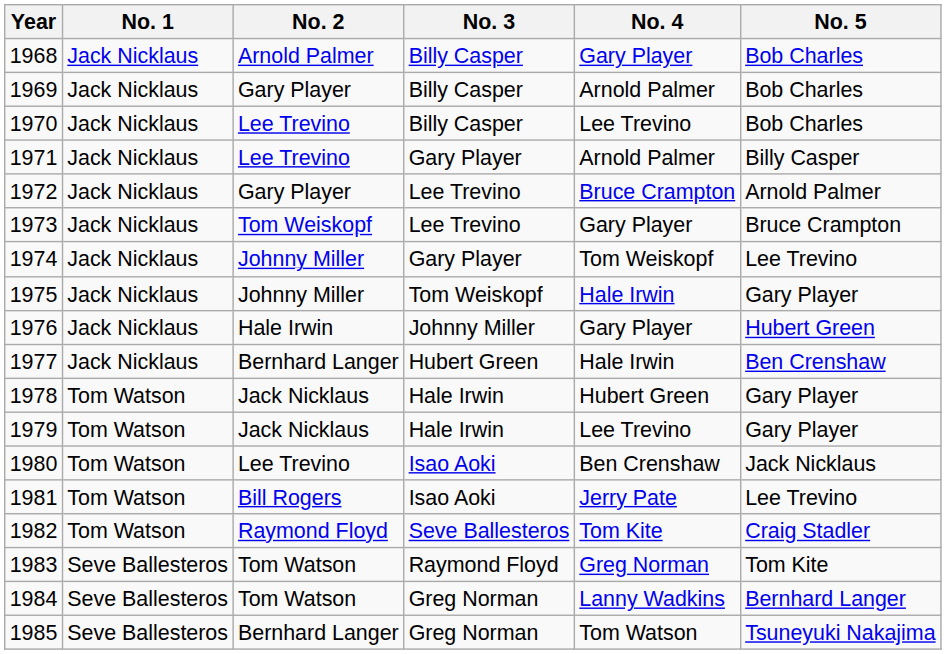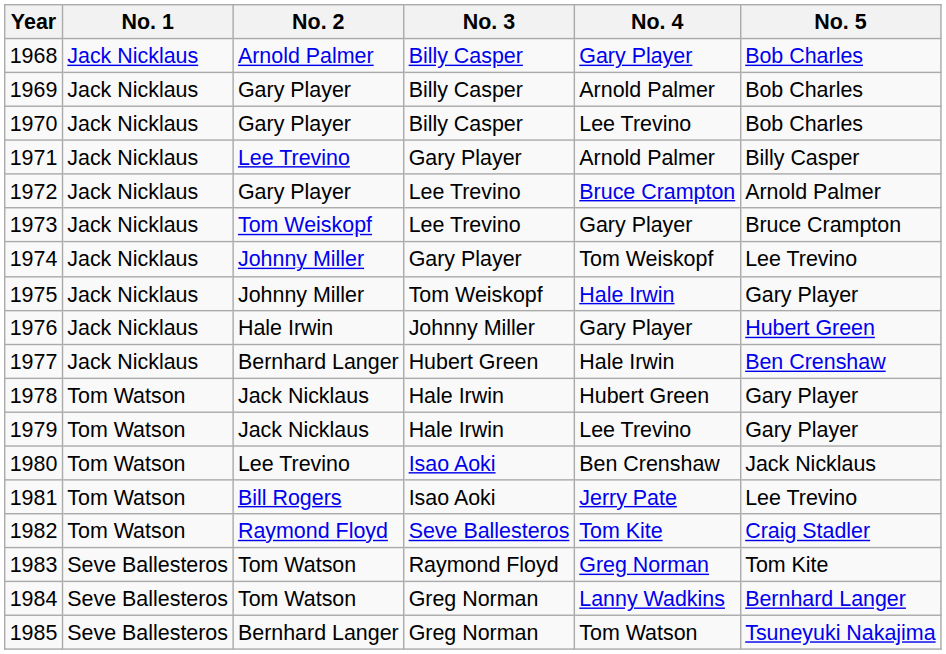 <table class="wikitable" style="font-size:95%;">
 <tr>
 <th>Year</th>
 <th>No. 1</th>
 <th>No. 2</th>
 <th>No. 3</th>
 <th>No. 4</th>
 <th>No. 5</th>
 </tr>
 <tr>
 <td>1968</td>
 <td><a href='#'>Jack Nicklaus</a></td>
 <td><a href='#'>Arnold Palmer</a></td>
 <td><a href='#'>Billy Casper</a></td>
 <td><a href='#'>Gary Player</a></td>
 <td><a href='#'>Bob Charles</a></td>
 </tr>
 <tr>
 <td>1969</td>
 <td>Jack Nicklaus</td>
 <td>Gary Player</td>
 <td>Billy Casper</td>
 <td>Arnold Palmer</td>
 <td>Bob Charles</td>
 </tr>
 <tr>
 <td>1970</td>
 <td>Jack Nicklaus</td>
-<td><a href='#'>Lee Trevino</a></td>
+<td>Gary Player</td>
 <td>Billy Casper</td>
 <td>Lee Trevino</td>
 <td>Bob Charles</td>
 </tr>
 <tr>
 <td>1971</td>
 <td>Jack Nicklaus</td>
 <td><a href='#'>Lee Trevino</a></td>
 <td>Gary Player</td>
 <td>Arnold Palmer</td>
 <td>Billy Casper</td>
 </tr>
 <tr>
 <td>1972</td>
 <td>Jack Nicklaus</td>
 <td>Gary Player</td>
 <td>Lee Trevino</td>
 <td><a href='#'>Bruce Crampton</a></td>
 <td>Arnold Palmer</td>
 </tr>
 <tr>
 <td>1973</td>
 <td>Jack Nicklaus</td>
 <td><a href='#'>Tom Weiskopf</a></td>
 <td>Lee Trevino</td>
 <td>Gary Player</td>
 <td>Bruce Crampton</td>
 </tr>
 <tr>
 <td>1974</td>
 <td>Jack Nicklaus</td>
 <td><a href='#'>Johnny Miller</a></td>
 <td>Gary Player</td>
 <td>Tom Weiskopf</td>
 <td>Lee Trevino</td>
 </tr>
 <tr>
 <td>1975</td>
 <td>Jack Nicklaus</td>
 <td>Johnny Miller</td>
 <td>Tom Weiskopf</td>
 <td><a href='#'>Hale Irwin</a></td>
 <td>Gary Player</td>
 </tr>
 <tr>
 <td>1976</td>
 <td>Jack Nicklaus</td>
 <td>Hale Irwin</td>
 <td>Johnny Miller</td>
 <td>Gary Player</td>
 <td><a href='#'>Hubert Green</a></td>
 </tr>
 <tr>
 <td>1977</td>
 <td>Jack Nicklaus</td>
 <td>Bernhard Langer</td>
 <td>Hubert Green</td>
 <td>Hale Irwin</td>
 <td><a href='#'>Ben Crenshaw</a></td>
 </tr>
 <tr>
 <td>1978</td>
 <td>Tom Watson</td>
 <td>Jack Nicklaus</td>
 <td>Hale Irwin</td>
 <td>Hubert Green</td>
 <td>Gary Player</td>
 </tr>
 <tr>
 <td>1979</td>
 <td>Tom Watson</td>
 <td>Jack Nicklaus</td>
 <td>Hale Irwin</td>
 <td>Lee Trevino</td>
 <td>Gary Player</td>
 </tr>
 <tr>
 <td>1980</td>
 <td>Tom Watson</td>
 <td>Lee Trevino</td>
 <td><a href='#'>Isao Aoki</a></td>
 <td>Ben Crenshaw</td>
 <td>Jack Nicklaus</td>
 </tr>
 <tr>
 <td>1981</td>
 <td>Tom Watson</td>
 <td><a href='#'>Bill Rogers</a></td>
 <td>Isao Aoki</td>
 <td><a href='#'>Jerry Pate</a></td>
 <td>Lee Trevino</td>
 </tr>
 <tr>
 <td>1982</td>
 <td>Tom Watson</td>
 <td><a href='#'>Raymond Floyd</a></td>
 <td><a href='#'>Seve Ballesteros</a></td>
 <td><a href='#'>Tom Kite</a></td>
 <td><a href='#'>Craig Stadler</a></td>
 </tr>
 <tr>
 <td>1983</td>
 <td>Seve Ballesteros</td>
 <td>Tom Watson</td>
 <td>Raymond Floyd</td>
 <td><a href='#'>Greg Norman</a></td>
 <td>Tom Kite</td>
 </tr>
 <tr>
 <td>1984</td>
 <td>Seve Ballesteros</td>
 <td>Tom Watson</td>
 <td>Greg Norman</td>
 <td><a href='#'>Lanny Wadkins</a></td>
 <td><a href='#'>Bernhard Langer</a></td>
 </tr>
 <tr>
 <td>1985</td>
 <td>Seve Ballesteros</td>
 <td>Bernhard Langer</td>
 <td>Greg Norman</td>
 <td>Tom Watson</td>
 <td><a href='#'>Tsuneyuki Nakajima</a></td>
 </tr>
 </table>
